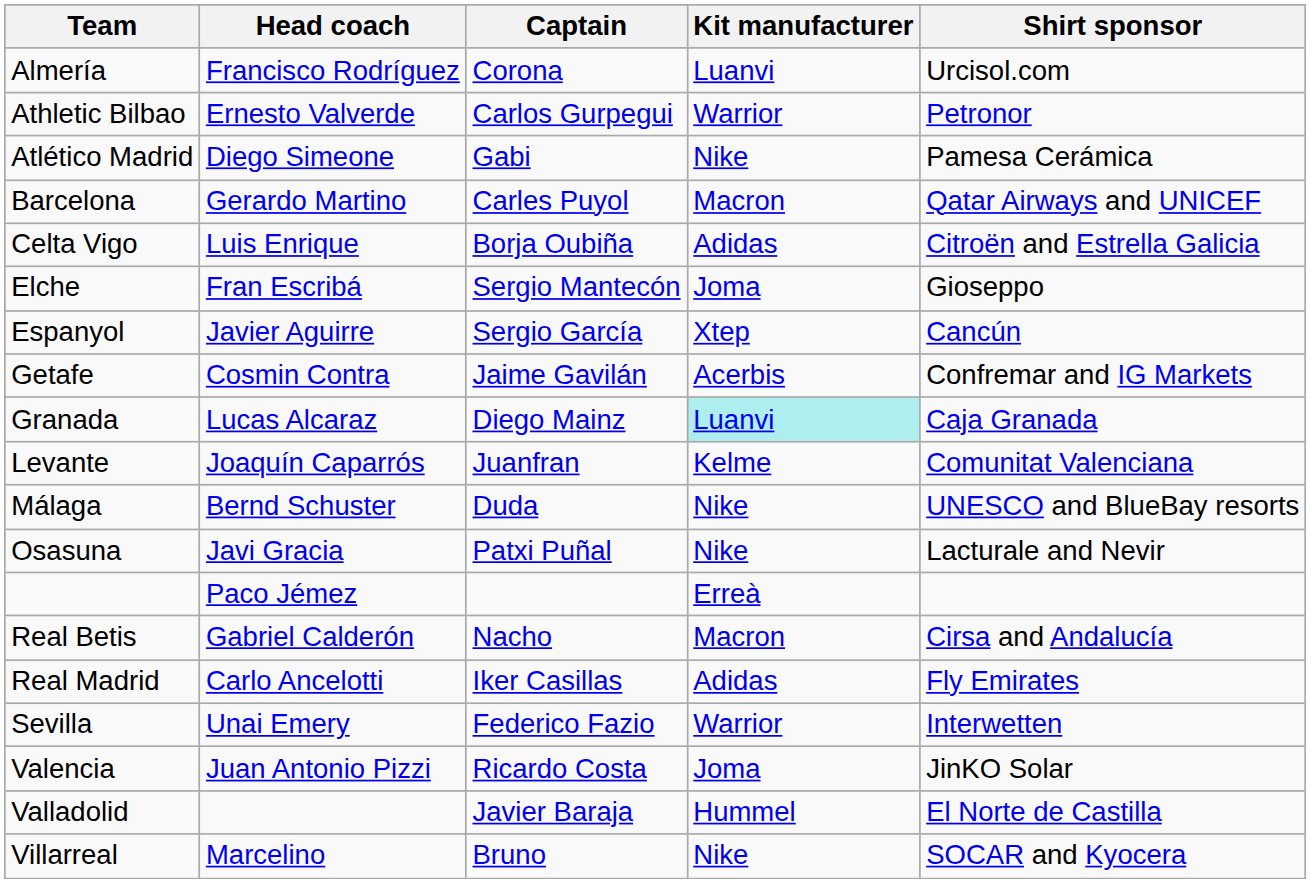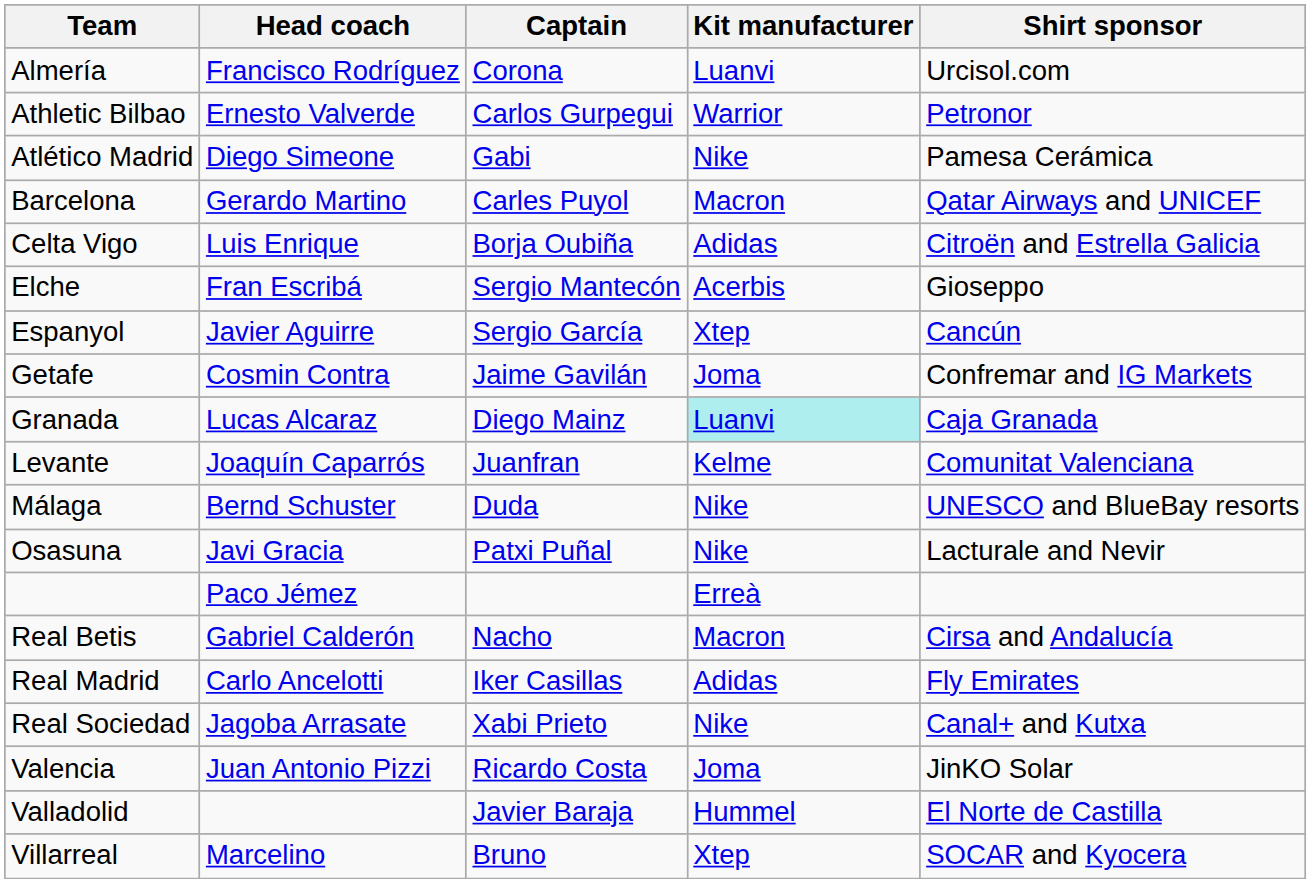 <table class="wikitable sortable" style="text-align: left;">
 <tr>
 <th>Team</th>
 <th>Head coach</th>
 <th>Captain</th>
 <th>Kit manufacturer</th>
 <th>Shirt sponsor</th>
 </tr>
 <tr>
 <td>Almería</td>
 <td> <a href='#'>Francisco Rodríguez</a></td>
 <td> <a href='#'>Corona</a></td>
 <td><a href='#'>Luanvi</a></td>
 <td>Urcisol.com</td>
 </tr>
 <tr>
 <td>Athletic Bilbao</td>
 <td> <a href='#'>Ernesto Valverde</a></td>
 <td> <a href='#'>Carlos Gurpegui</a></td>
 <td><a href='#'>Warrior</a></td>
 <td><a href='#'>Petronor</a></td>
 </tr>
 <tr>
 <td>Atlético Madrid</td>
 <td> <a href='#'>Diego Simeone</a></td>
 <td> <a href='#'>Gabi</a></td>
 <td><a href='#'>Nike</a></td>
 <td>Pamesa Cerámica</td>
 </tr>
 <tr>
 <td>Barcelona</td>
 <td> <a href='#'>Gerardo Martino</a></td>
 <td> <a href='#'>Carles Puyol</a></td>
 <td><a href='#'>Macron</a></td>
 <td><a href='#'>Qatar Airways</a> and <a href='#'>UNICEF</a> </td>
 </tr>
 <tr>
 <td>Celta Vigo</td>
 <td> <a href='#'>Luis Enrique</a></td>
 <td> <a href='#'>Borja Oubiña</a></td>
 <td><a href='#'>Adidas</a></td>
 <td><a href='#'>Citroën</a> and <a href='#'>Estrella Galicia</a> </td>
 </tr>
 <tr>
 <td>Elche</td>
 <td> <a href='#'>Fran Escribá</a></td>
 <td> <a href='#'>Sergio Mantecón</a></td>
-<td><a href='#'>Joma</a></td>
+<td><a href='#'>Acerbis</a></td>
 <td>Gioseppo</td>
 </tr>
 <tr>
 <td>Espanyol</td>
 <td> <a href='#'>Javier Aguirre</a></td>
 <td> <a href='#'>Sergio García</a></td>
 <td><a href='#'>Xtep</a></td>
 <td><a href='#'>Cancún</a></td>
 </tr>
 <tr>
 <td>Getafe</td>
 <td> <a href='#'>Cosmin Contra</a></td>
 <td> <a href='#'>Jaime Gavilán</a></td>
-<td><a href='#'>Acerbis</a></td>
+<td><a href='#'>Joma</a></td>
 <td>Confremar and <a href='#'>IG Markets</a></td>
 </tr>
 <tr>
 <td>Granada</td>
 <td> <a href='#'>Lucas Alcaraz</a></td>
 <td> <a href='#'>Diego Mainz</a></td>
 <td style="background: paleturquoise;"><a href='#'>Luanvi</a></td>
 <td><a href='#'>Caja Granada</a></td>
 </tr>
 <tr>
 <td>Levante</td>
 <td> <a href='#'>Joaquín Caparrós</a></td>
 <td> <a href='#'>Juanfran</a></td>
 <td><a href='#'>Kelme</a></td>
 <td><a href='#'>Comunitat Valenciana</a></td>
 </tr>
 <tr>
 <td>Málaga</td>
 <td> <a href='#'>Bernd Schuster</a></td>
 <td> <a href='#'>Duda</a></td>
 <td><a href='#'>Nike</a></td>
 <td><a href='#'>UNESCO</a> and BlueBay resorts</td>
 </tr>
 <tr>
 <td>Osasuna</td>
 <td> <a href='#'>Javi Gracia</a></td>
 <td> <a href='#'>Patxi Puñal</a></td>
 <td><a href='#'>Nike</a></td>
 <td>Lacturale and Nevir</td>
 </tr>
 <tr>
 <td></td>
 <td> <a href='#'>Paco Jémez</a></td>
 <td></td>
 <td><a href='#'>Erreà</a></td>
 <td></td>
 </tr>
 <tr>
 <td>Real Betis</td>
 <td> <a href='#'>Gabriel Calderón</a></td>
 <td> <a href='#'>Nacho</a></td>
 <td><a href='#'>Macron</a></td>
 <td><a href='#'>Cirsa</a> and <a href='#'>Andalucía</a></td>
 </tr>
 <tr>
 <td>Real Madrid</td>
 <td> <a href='#'>Carlo Ancelotti</a></td>
 <td> <a href='#'>Iker Casillas</a></td>
 <td><a href='#'>Adidas</a></td>
 <td><a href='#'>Fly Emirates</a></td>
 </tr>
 <tr>
-<td>Sevilla</td>
-<td> <a href='#'>Unai Emery</a></td>
-<td> <a href='#'>Federico Fazio</a></td>
-<td><a href='#'>Warrior</a></td>
-<td><a href='#'>Interwetten</a></td>
+<td>Real Sociedad</td>
+<td> <a href='#'>Jagoba Arrasate</a></td>
+<td> <a href='#'>Xabi Prieto</a></td>
+<td><a href='#'>Nike</a></td>
+<td><a href='#'>Canal+</a> and <a href='#'>Kutxa</a></td>
 </tr>
 <tr>
 <td>Valencia</td>
 <td> <a href='#'>Juan Antonio Pizzi</a></td>
 <td> <a href='#'>Ricardo Costa</a></td>
 <td><a href='#'>Joma</a></td>
 <td>JinKO Solar</td>
 </tr>
 <tr>
 <td>Valladolid</td>
 <td></td>
 <td> <a href='#'>Javier Baraja</a></td>
 <td><a href='#'>Hummel</a></td>
 <td><a href='#'>El Norte de Castilla</a></td>
 </tr>
 <tr>
 <td>Villarreal</td>
 <td> <a href='#'>Marcelino</a></td>
 <td>  <a href='#'>Bruno</a></td>
-<td><a href='#'>Nike</a></td>
+<td><a href='#'>Xtep</a></td>
 <td><a href='#'>SOCAR</a> and <a href='#'>Kyocera</a></td>
 </tr>
 </table>
